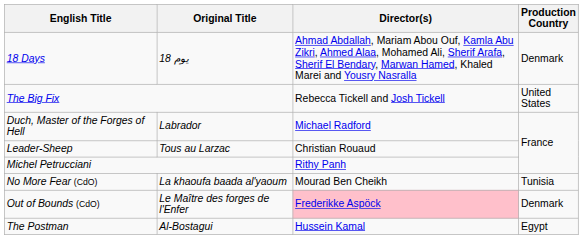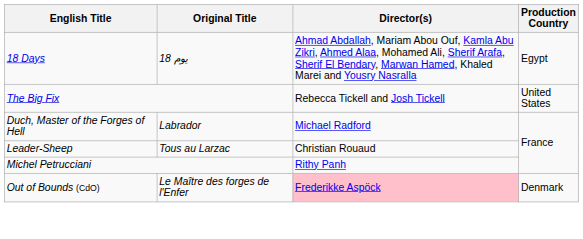 <table class="wikitable" style="width:100%; margin-bottom:2px" cellpadding="5">
 <tr>
 <th style="width:27%">English Title</th>
 <th style="width:24%">Original Title</th>
 <th style="width:40%">Director(s)</th>
 <th style="width:9%">Production Country</th>
 </tr>
 <tr>
 <td><em><a href='#'>18 Days</a></em></td>
 <td><em>18 يوم</em></td>
 <td data-sort-value="Abdallah"><a href='#'>Ahmad Abdallah</a>, Mariam Abou Ouf, <a href='#'>Kamla Abu Zikri</a>, <a href='#'>Ahmed Alaa</a>, Mohamed Ali, <a href='#'>Sherif Arafa</a>, <a href='#'>Sherif El Bendary</a>, <a href='#'>Marwan Hamed</a>, Khaled Marei and <a href='#'>Yousry Nasralla</a></td>
-<td>Denmark</td>
+<td>Egypt</td>
 </tr>
 <tr>
 <td colspan=2 data-sort-value="Big Fix"><em><a href='#'>The Big Fix</a></em></td>
 <td data-sort-value="Tickell">Rebecca Tickell and <a href='#'>Josh Tickell</a></td>
 <td>United States</td>
 </tr>
 <tr>
 <td><em>Duch, Master of the Forges of Hell</em></td>
 <td><em>Labrador</em></td>
 <td data-sort-value="Radford"><a href='#'>Michael Radford</a></td>
 <td rowspan="3">France</td>
 </tr>
 <tr>
 <td><em>Leader-Sheep</em></td>
 <td><em>Tous au Larzac</em></td>
 <td data-sort-value="Rouaud">Christian Rouaud</td>
 </tr>
 <tr>
 <td colspan=2><em>Michel Petrucciani</em></td>
 <td data-sort-value="Panh"><a href='#'>Rithy Panh</a></td>
 </tr>
 <tr>
-<td><em>No More Fear</em> <small>(CdO)</small></td>
-<td><em>La khaoufa baada al'yaoum</em></td>
-<td data-sort-value="Cheikh">Mourad Ben Cheikh</td>
-<td>Tunisia</td>
-</tr>
-<tr>
 <td><em>Out of Bounds</em> <small>(CdO)</small></td>
 <td data-sort-value="Maitre"><em>Le Maître des forges de l'Enfer</em></td>
 <td data-sort-value="Aspöck" style="background: pink;"><a href='#'>Frederikke Aspöck</a></td>
 <td>Denmark</td>
 </tr>
-<tr>
-<td><em>The Postman</em></td>
-<td><em>Al-Bostagui</em></td>
-<td><a href='#'>Hussein Kamal</a></td>
-<td>Egypt</td>
-</tr>
 </table>
